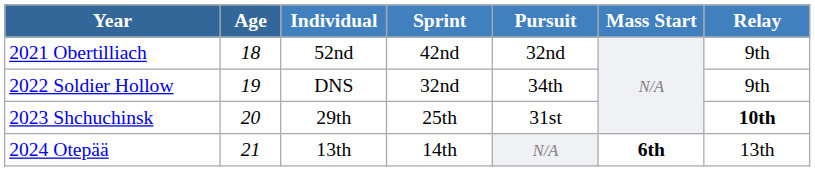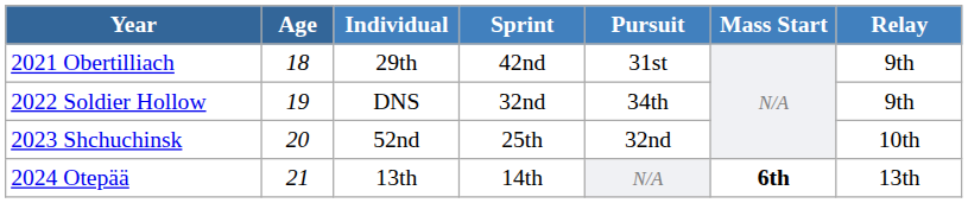 <table class="wikitable" style="font-size:95%; text-align:center; border:grey solid 1px; border-collapse:collapse; background:#ffffff;">
 <tr>
 <th style="background-color:#369; color:white;    width:160px;">Year</th>
 <th style="background-color:#369; color:white;    width:40px;">Age</th>
 <th style="background-color:#4180be; color:white; width:75px;">Individual</th>
 <th style="background-color:#4180be; color:white; width:75px;">Sprint</th>
 <th style="background-color:#4180be; color:white; width:75px;">Pursuit</th>
 <th style="background-color:#4180be; color:white; width:75px;">Mass Start</th>
 <th style="background-color:#4180be; color:white; width:75px;">Relay</th>
 </tr>
 <tr>
 <td align=left> <a href='#'>2021 Obertilliach</a></td>
 <td><em>18</em></td>
-<td>52nd</td>
+<td>29th</td>
 <td>42nd</td>
-<td>32nd</td>
+<td>31st</td>
 <td rowspan="3" style="background: #f0f1f4; color:gray; text-align:center;" class="table-na"><small><em>N/A</em></small></td>
 <td>9th</td>
 </tr>
 <tr>
 <td align=left> <a href='#'>2022 Soldier Hollow</a></td>
 <td><em>19</em></td>
 <td>DNS</td>
 <td>32nd</td>
 <td>34th</td>
 <td>9th</td>
 </tr>
 <tr>
 <td align=left> <a href='#'>2023 Shchuchinsk</a></td>
 <td><em>20</em></td>
-<td>29th</td>
+<td>52nd</td>
 <td>25th</td>
-<td>31st</td>
-<td><strong>10th</strong></td>
+<td>32nd</td>
+<td>10th</td>
 </tr>
 <tr>
 <td align=left> <a href='#'>2024 Otepää</a></td>
 <td><em>21</em></td>
 <td>13th</td>
 <td>14th</td>
 <td style="background: #f0f1f4; color:gray; text-align:center;" class="table-na"><small><em>N/A</em></small></td>
 <td><strong>6th</strong></td>
 <td>13th</td>
 </tr>
 </table>
